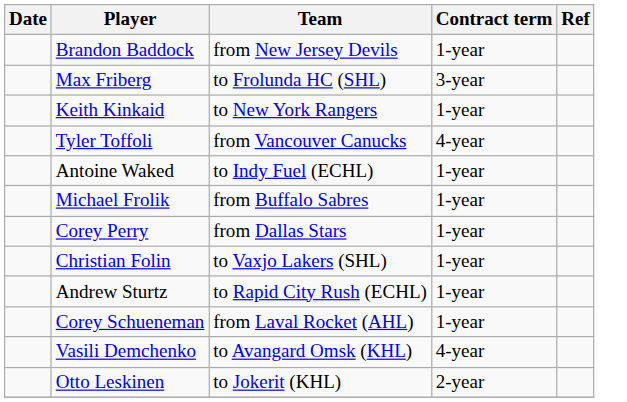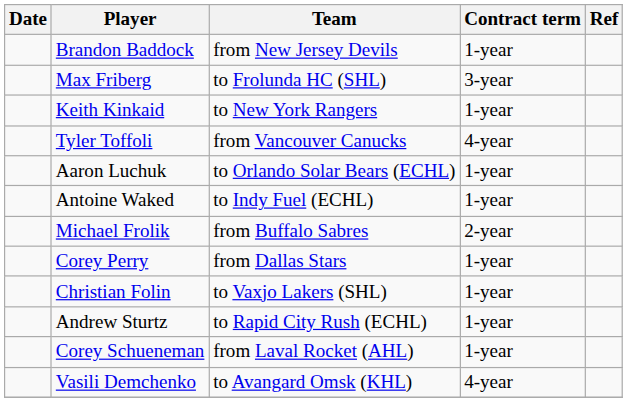 <table class="wikitable">
 <tr>
 <th>Date</th>
 <th>Player</th>
 <th>Team</th>
 <th>Contract term</th>
 <th>Ref</th>
 </tr>
 <tr>
 <td></td>
 <td><a href='#'>Brandon Baddock</a></td>
 <td>from <a href='#'>New Jersey Devils</a></td>
 <td>1-year</td>
 <td></td>
 </tr>
 <tr>
 <td></td>
 <td><a href='#'>Max Friberg</a></td>
 <td>to <a href='#'>Frolunda HC</a> (<a href='#'>SHL</a>)</td>
 <td>3-year</td>
 <td></td>
 </tr>
 <tr>
 <td></td>
 <td><a href='#'>Keith Kinkaid</a></td>
 <td>to <a href='#'>New York Rangers</a></td>
 <td>1-year</td>
 <td></td>
 </tr>
 <tr>
 <td></td>
 <td><a href='#'>Tyler Toffoli</a></td>
 <td>from <a href='#'>Vancouver Canucks</a></td>
 <td>4-year</td>
 <td></td>
 </tr>
 <tr>
 <td></td>
+<td>Aaron Luchuk</td>
+<td>to <a href='#'>Orlando Solar Bears</a> (<a href='#'>ECHL</a>)</td>
+<td>1-year</td>
+<td></td>
+</tr>
+<tr>
+<td></td>
 <td>Antoine Waked</td>
 <td>to <a href='#'>Indy Fuel</a> (ECHL)</td>
 <td>1-year</td>
 <td></td>
 </tr>
 <tr>
 <td></td>
 <td><a href='#'>Michael Frolik</a></td>
 <td>from <a href='#'>Buffalo Sabres</a></td>
-<td>1-year</td>
+<td>2-year</td>
 <td></td>
 </tr>
 <tr>
 <td></td>
 <td><a href='#'>Corey Perry</a></td>
 <td>from <a href='#'>Dallas Stars</a></td>
 <td>1-year</td>
 <td></td>
 </tr>
 <tr>
 <td></td>
 <td><a href='#'>Christian Folin</a></td>
 <td>to <a href='#'>Vaxjo Lakers</a> (SHL)</td>
 <td>1-year</td>
 <td></td>
 </tr>
 <tr>
 <td></td>
 <td>Andrew Sturtz</td>
 <td>to <a href='#'>Rapid City Rush</a> (ECHL)</td>
 <td>1-year</td>
 <td></td>
 </tr>
 <tr>
 <td></td>
 <td><a href='#'>Corey Schueneman</a></td>
 <td>from <a href='#'>Laval Rocket</a> (<a href='#'>AHL</a>)</td>
 <td>1-year</td>
 <td></td>
 </tr>
 <tr>
 <td></td>
 <td><a href='#'>Vasili Demchenko</a></td>
 <td>to <a href='#'>Avangard Omsk</a> (<a href='#'>KHL</a>)</td>
 <td>4-year</td>
 <td></td>
 </tr>
 <tr>
-<td></td>
-<td><a href='#'>Otto Leskinen</a></td>
-<td>to <a href='#'>Jokerit</a> (KHL)</td>
-<td>2-year</td>
-<td></td>
-</tr>
-<tr>
 </tr>
 </table>
